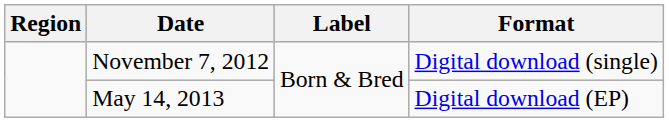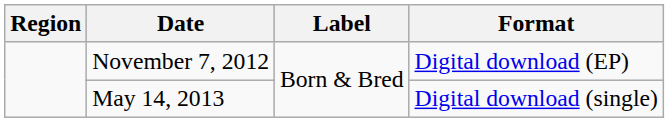 <table class=wikitable>
 <tr>
 <th>Region</th>
 <th>Date</th>
 <th>Label</th>
 <th>Format</th>
 </tr>
 <tr>
 <td rowspan="2"></td>
 <td>November 7, 2012</td>
 <td rowspan="2">Born & Bred</td>
-<td><a href='#'>Digital download</a> (single)</td>
+<td><a href='#'>Digital download</a> (EP)</td>
 </tr>
 <tr>
 <td>May 14, 2013</td>
-<td><a href='#'>Digital download</a> (EP)</td>
+<td><a href='#'>Digital download</a> (single)</td>
 </tr>
 </table>
